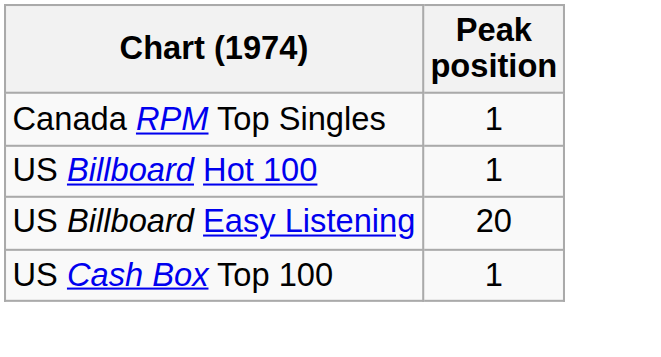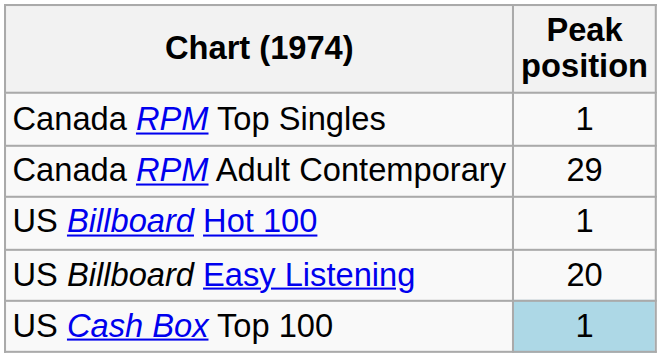 <table class="wikitable sortable">
 <tr>
 <th>Chart (1974)</th>
 <th>Peak<br>position</th>
 </tr>
 <tr>
 <td>Canada <em><a href='#'>RPM</a></em> Top Singles</td>
 <td style="text-align:center;">1</td>
+</tr>
+<tr>
+<td>Canada <em><a href='#'>RPM</a></em> Adult Contemporary</td>
+<td style="text-align:center;">29</td>
 </tr>
 <tr>
 <td>US <em><a href='#'>Billboard</a></em> <a href='#'>Hot 100</a></td>
 <td style="text-align:center;">1</td>
 </tr>
 <tr>
 <td>US <em>Billboard</em> <a href='#'>Easy Listening</a></td>
 <td align="center">20</td>
 </tr>
 <tr>
 <td>US <a href='#'><em>Cash Box</em></a> Top 100</td>
-<td align="center">1</td>
+<td align="center" style="background: lightblue;">1</td>
 </tr>
 </table>
